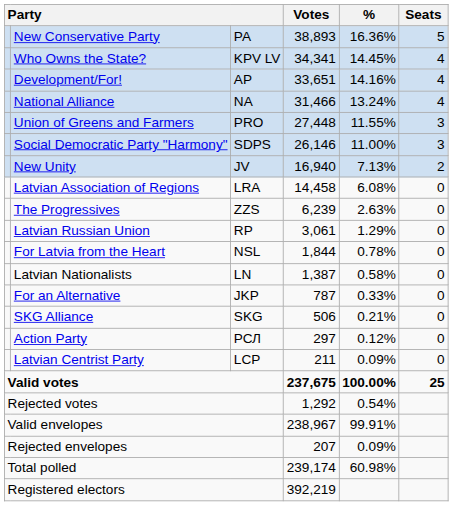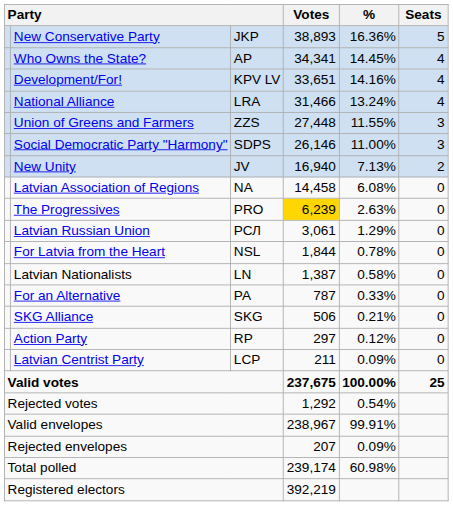 <table class="wikitable" border="1" style="text-align:right;">
 <tr>
 <th style="text-align:left;" colspan=3>Party</th>
 <th align=center width="50">Votes</th>
 <th align=center width="50">%</th>
 <th align=center width="50">Seats</th>
 </tr>
 <tr style="background:#CEE0F2;">
 <td></td>
 <td align=left><a href='#'>New Conservative Party</a></td>
-<td align=left>PA</td>
+<td align=left>JKP</td>
 <td>38,893</td>
 <td>16.36%</td>
 <td>5</td>
 </tr>
 <tr style="background:#CEE0F2;">
 <td></td>
 <td align=left><a href='#'>Who Owns the State?</a></td>
-<td align=left>KPV LV</td>
+<td align=left>AP</td>
 <td>34,341</td>
 <td>14.45%</td>
 <td>4</td>
 </tr>
 <tr style="background:#CEE0F2;">
 <td></td>
 <td align=left><a href='#'>Development/For!</a></td>
-<td align=left>AP</td>
+<td align=left>KPV LV</td>
 <td>33,651</td>
 <td>14.16%</td>
 <td>4</td>
 </tr>
 <tr style="background:#CEE0F2;">
 <td></td>
 <td align=left><a href='#'>National Alliance</a></td>
-<td align=left>NA</td>
+<td align=left>LRA</td>
 <td>31,466</td>
 <td>13.24%</td>
 <td>4</td>
 </tr>
 <tr style="background:#CEE0F2;">
 <td></td>
 <td align=left><a href='#'>Union of Greens and Farmers</a></td>
-<td align=left>PRO</td>
+<td align=left>ZZS</td>
 <td>27,448</td>
 <td>11.55%</td>
 <td>3</td>
 </tr>
 <tr style="background:#CEE0F2;">
 <td></td>
 <td align=left style="white-space: nowrap;"><a href='#'>Social Democratic Party "Harmony"</a></td>
 <td align=left>SDPS</td>
 <td>26,146</td>
 <td>11.00%</td>
 <td>3</td>
 </tr>
 <tr style="background:#CEE0F2;">
 <td></td>
 <td align=left><a href='#'>New Unity</a></td>
 <td align=left>JV</td>
 <td>16,940</td>
 <td>7.13%</td>
 <td>2</td>
 </tr>
 <tr>
 <td></td>
 <td align=left><a href='#'>Latvian Association of Regions</a></td>
-<td align=left>LRA</td>
+<td align=left>NA</td>
 <td>14,458</td>
 <td>6.08%</td>
 <td>0</td>
 </tr>
 <tr>
 <td></td>
 <td align=left><a href='#'>The Progressives</a></td>
-<td align=left>ZZS</td>
-<td>6,239</td>
+<td align=left>PRO</td>
+<td style="background: gold;">6,239</td>
 <td>2.63%</td>
 <td>0</td>
 </tr>
 <tr>
 <td></td>
 <td align=left><a href='#'>Latvian Russian Union</a></td>
-<td align=left>RP</td>
+<td align=left>РСЛ</td>
 <td>3,061</td>
 <td>1.29%</td>
 <td>0</td>
 </tr>
 <tr>
 <td></td>
 <td align=left><a href='#'>For Latvia from the Heart</a></td>
 <td align=left>NSL</td>
 <td>1,844</td>
 <td>0.78%</td>
 <td>0</td>
 </tr>
 <tr>
 <td></td>
 <td align=left>Latvian Nationalists</td>
 <td align=left>LN</td>
 <td>1,387</td>
 <td>0.58%</td>
 <td>0</td>
 </tr>
 <tr>
 <td></td>
 <td align=left><a href='#'>For an Alternative</a></td>
-<td align=left>JKP</td>
+<td align=left>PA</td>
 <td>787</td>
 <td>0.33%</td>
 <td>0</td>
 </tr>
 <tr>
 <td></td>
 <td align=left><a href='#'>SKG Alliance</a></td>
 <td align=left>SKG</td>
 <td>506</td>
 <td>0.21%</td>
 <td>0</td>
 </tr>
 <tr>
 <td></td>
 <td align=left><a href='#'>Action Party</a></td>
-<td align=left>РСЛ</td>
+<td align=left>RP</td>
 <td>297</td>
 <td>0.12%</td>
 <td>0</td>
 </tr>
 <tr>
 <td></td>
 <td align=left><a href='#'>Latvian Centrist Party</a></td>
 <td align=left>LCP</td>
 <td>211</td>
 <td>0.09%</td>
 <td>0</td>
 </tr>
 <tr style="font-weight:bold">
 <td align=left colspan=3>Valid votes</td>
 <td>237,675</td>
 <td>100.00%</td>
 <td>25</td>
 </tr>
 <tr>
 <td align=left colspan=3>Rejected votes</td>
 <td>1,292</td>
 <td>0.54%</td>
 <td></td>
 </tr>
 <tr>
 <td align=left colspan=3>Valid envelopes</td>
 <td>238,967</td>
 <td>99.91%</td>
 <td></td>
 </tr>
 <tr>
 <td align=left colspan=3>Rejected envelopes</td>
 <td>207</td>
 <td>0.09%</td>
 <td></td>
 </tr>
 <tr>
 <td align=left colspan=3>Total polled</td>
 <td>239,174</td>
 <td>60.98%</td>
 <td></td>
 </tr>
 <tr>
 <td align=left colspan=3>Registered electors</td>
 <td>392,219</td>
 <td></td>
 <td></td>
 </tr>
 </table>
